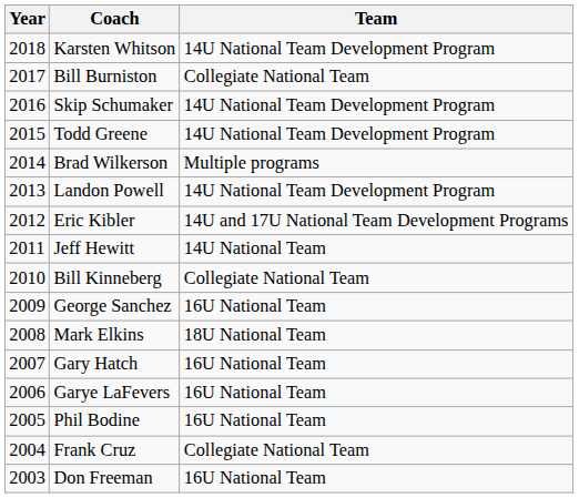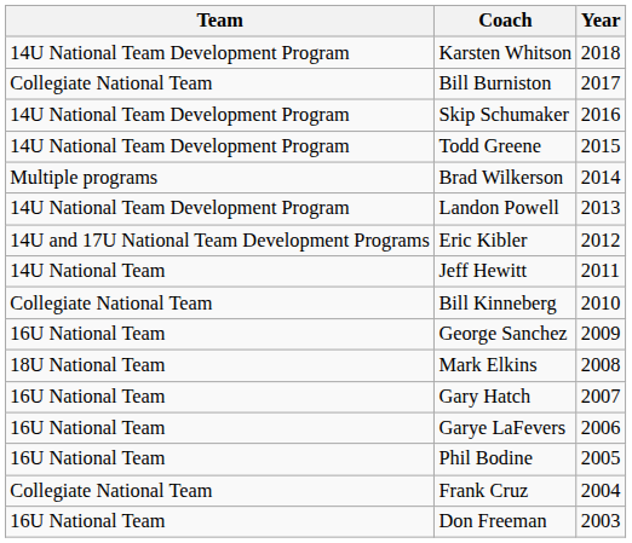 <table class="wikitable">
 <tr>
+<th>Team</th>
+<th>Coach</th>
 <th>Year</th>
-<th>Coach</th>
-<th>Team</th>
 </tr>
 <tr>
+<td>14U National Team Development Program</td>
+<td>Karsten Whitson</td>
 <td>2018</td>
-<td>Karsten Whitson</td>
-<td>14U National Team Development Program</td>
 </tr>
 <tr>
+<td>Collegiate National Team</td>
+<td>Bill Burniston</td>
 <td>2017</td>
-<td>Bill Burniston</td>
-<td>Collegiate National Team</td>
 </tr>
 <tr>
+<td>14U National Team Development Program</td>
+<td>Skip Schumaker</td>
 <td>2016</td>
-<td>Skip Schumaker</td>
-<td>14U National Team Development Program</td>
 </tr>
 <tr>
+<td>14U National Team Development Program</td>
+<td>Todd Greene</td>
 <td>2015</td>
-<td>Todd Greene</td>
-<td>14U National Team Development Program</td>
 </tr>
 <tr>
+<td>Multiple programs</td>
+<td>Brad Wilkerson</td>
 <td>2014</td>
-<td>Brad Wilkerson</td>
-<td>Multiple programs</td>
 </tr>
 <tr>
+<td>14U National Team Development Program</td>
+<td>Landon Powell</td>
 <td>2013</td>
-<td>Landon Powell</td>
-<td>14U National Team Development Program</td>
 </tr>
 <tr>
+<td>14U and 17U National Team Development Programs</td>
+<td>Eric Kibler</td>
 <td>2012</td>
-<td>Eric Kibler</td>
-<td>14U and 17U National Team Development Programs</td>
 </tr>
 <tr>
+<td>14U National Team</td>
+<td>Jeff Hewitt</td>
 <td>2011</td>
-<td>Jeff Hewitt</td>
-<td>14U National Team</td>
 </tr>
 <tr>
+<td>Collegiate National Team</td>
+<td>Bill Kinneberg</td>
 <td>2010</td>
-<td>Bill Kinneberg</td>
-<td>Collegiate National Team</td>
 </tr>
 <tr>
+<td>16U National Team</td>
+<td>George Sanchez</td>
 <td>2009</td>
-<td>George Sanchez</td>
-<td>16U National Team</td>
 </tr>
 <tr>
+<td>18U National Team</td>
+<td>Mark Elkins</td>
 <td>2008</td>
-<td>Mark Elkins</td>
-<td>18U National Team</td>
 </tr>
 <tr>
+<td>16U National Team</td>
+<td>Gary Hatch</td>
 <td>2007</td>
-<td>Gary Hatch</td>
-<td>16U National Team</td>
 </tr>
 <tr>
+<td>16U National Team</td>
+<td>Garye LaFevers</td>
 <td>2006</td>
-<td>Garye LaFevers</td>
-<td>16U National Team</td>
 </tr>
 <tr>
+<td>16U National Team</td>
+<td>Phil Bodine</td>
 <td>2005</td>
-<td>Phil Bodine</td>
-<td>16U National Team</td>
 </tr>
 <tr>
+<td>Collegiate National Team</td>
+<td>Frank Cruz</td>
 <td>2004</td>
-<td>Frank Cruz</td>
-<td>Collegiate National Team</td>
 </tr>
 <tr>
+<td>16U National Team</td>
+<td>Don Freeman</td>
 <td>2003</td>
-<td>Don Freeman</td>
-<td>16U National Team</td>
 </tr>
 </table>
